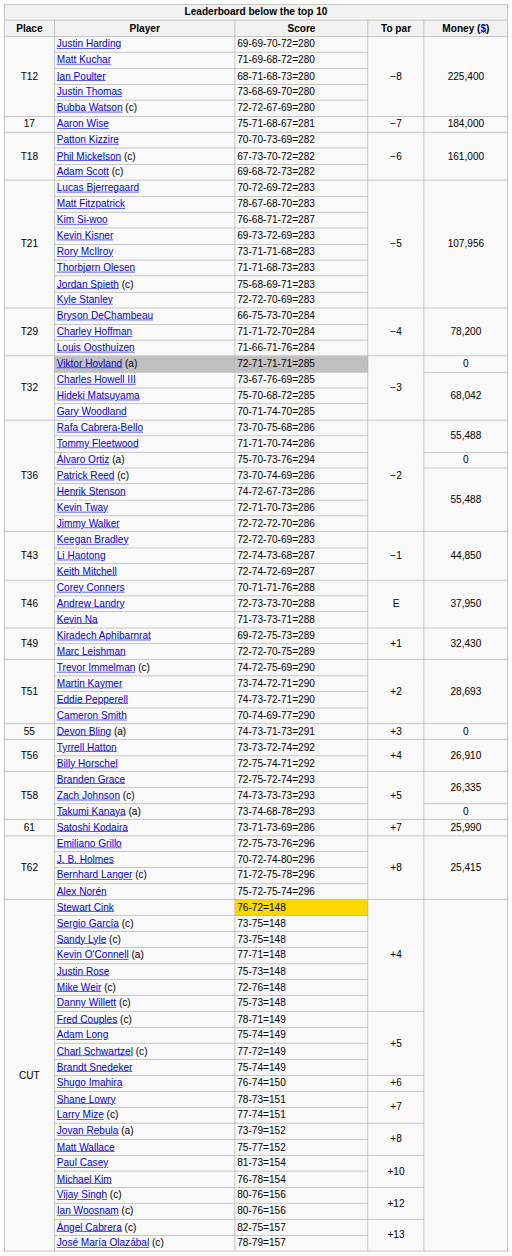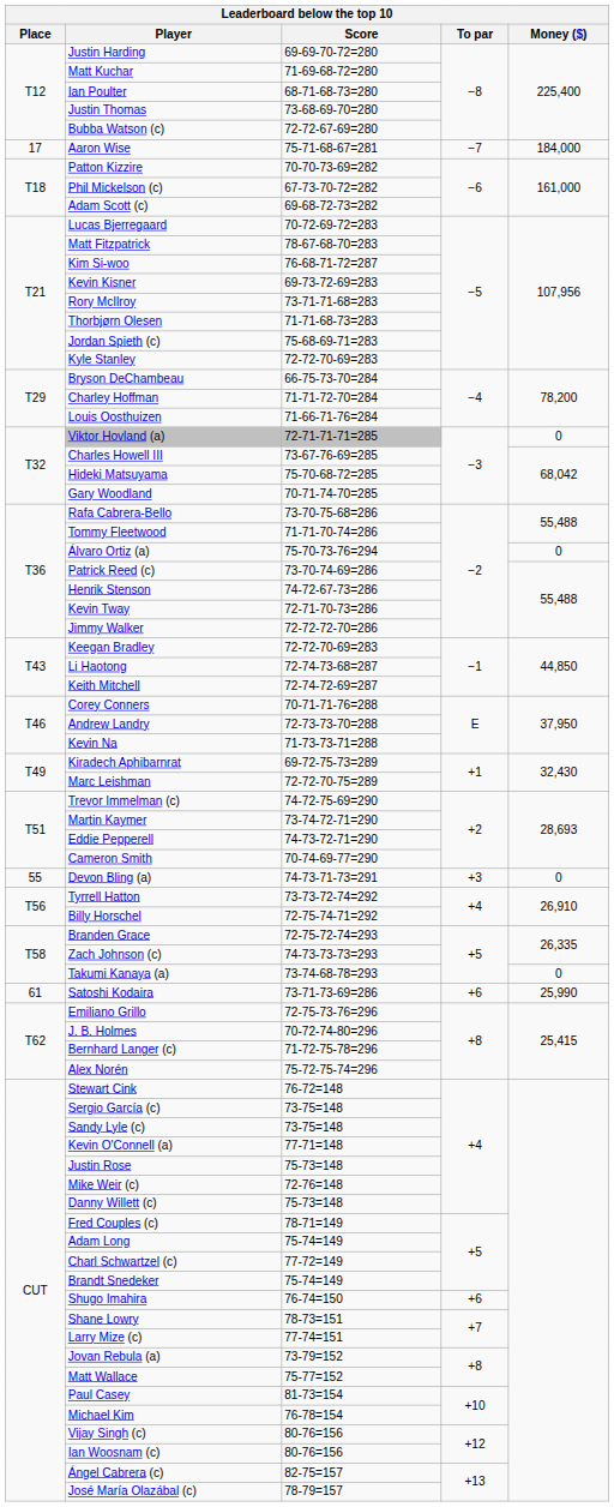 <table class="collapsible collapsed wikitable" style="width:50em;margin-top:-1px;">
 <tr>
 <th scope="col" colspan="6">Leaderboard below the top 10</th>
 </tr>
 <tr>
 <th>Place</th>
 <th>Player</th>
 <th>Score</th>
 <th>To par</th>
 <th>Money (<a href='#'>$</a>)</th>
 </tr>
 <tr>
 <td rowspan=5 align=center>T12</td>
 <td> <a href='#'>Justin Harding</a></td>
 <td>69-69-70-72=280</td>
 <td rowspan=5 align=center>−8</td>
 <td rowspan=5 align=center>225,400</td>
 </tr>
 <tr>
 <td> <a href='#'>Matt Kuchar</a></td>
 <td>71-69-68-72=280</td>
 </tr>
 <tr>
 <td> <a href='#'>Ian Poulter</a></td>
 <td>68-71-68-73=280</td>
 </tr>
 <tr>
 <td> <a href='#'>Justin Thomas</a></td>
 <td>73-68-69-70=280</td>
 </tr>
 <tr>
 <td> <a href='#'>Bubba Watson</a> (c)</td>
 <td>72-72-67-69=280</td>
 </tr>
 <tr>
 <td align=center>17</td>
 <td> <a href='#'>Aaron Wise</a></td>
 <td>75-71-68-67=281</td>
 <td align=center>−7</td>
 <td align=center>184,000</td>
 </tr>
 <tr>
 <td rowspan=3 align=center>T18</td>
 <td> <a href='#'>Patton Kizzire</a></td>
 <td>70-70-73-69=282</td>
 <td rowspan=3 align=center>−6</td>
 <td rowspan=3 align=center>161,000</td>
 </tr>
 <tr>
 <td> <a href='#'>Phil Mickelson</a> (c)</td>
 <td>67-73-70-72=282</td>
 </tr>
 <tr>
 <td> <a href='#'>Adam Scott</a> (c)</td>
 <td>69-68-72-73=282</td>
 </tr>
 <tr>
 <td rowspan=8 align=center>T21</td>
 <td> <a href='#'>Lucas Bjerregaard</a></td>
 <td>70-72-69-72=283</td>
 <td rowspan=8 align=center>−5</td>
 <td rowspan=8 align=center>107,956</td>
 </tr>
 <tr>
 <td> <a href='#'>Matt Fitzpatrick</a></td>
 <td>78-67-68-70=283</td>
 </tr>
 <tr>
 <td> <a href='#'>Kim Si-woo</a></td>
 <td>76-68-71-72=287</td>
 </tr>
 <tr>
 <td> <a href='#'>Kevin Kisner</a></td>
 <td>69-73-72-69=283</td>
 </tr>
 <tr>
 <td> <a href='#'>Rory McIlroy</a></td>
 <td>73-71-71-68=283</td>
 </tr>
 <tr>
 <td> <a href='#'>Thorbjørn Olesen</a></td>
 <td>71-71-68-73=283</td>
 </tr>
 <tr>
 <td> <a href='#'>Jordan Spieth</a> (c)</td>
 <td>75-68-69-71=283</td>
 </tr>
 <tr>
 <td> <a href='#'>Kyle Stanley</a></td>
 <td>72-72-70-69=283</td>
 </tr>
 <tr>
 <td rowspan=3 align=center>T29</td>
 <td> <a href='#'>Bryson DeChambeau</a></td>
 <td>66-75-73-70=284</td>
 <td rowspan=3 align=center>−4</td>
 <td rowspan=3 align=center>78,200</td>
 </tr>
 <tr>
 <td> <a href='#'>Charley Hoffman</a></td>
 <td>71-71-72-70=284</td>
 </tr>
 <tr>
 <td> <a href='#'>Louis Oosthuizen</a></td>
 <td>71-66-71-76=284</td>
 </tr>
 <tr>
 <td rowspan=4 align=center>T32</td>
 <td style="background:silver"> <a href='#'>Viktor Hovland</a> (a)</td>
 <td style="background:silver">72-71-71-71=285</td>
 <td rowspan=4 align=center>−3</td>
 <td align=center>0</td>
 </tr>
 <tr>
 <td> <a href='#'>Charles Howell III</a></td>
 <td>73-67-76-69=285</td>
 <td rowspan=3 align=center>68,042</td>
 </tr>
 <tr>
 <td> <a href='#'>Hideki Matsuyama</a></td>
 <td>75-70-68-72=285</td>
 </tr>
 <tr>
 <td> <a href='#'>Gary Woodland</a></td>
 <td>70-71-74-70=285</td>
 </tr>
 <tr>
 <td rowspan=7 align=center>T36</td>
 <td> <a href='#'>Rafa Cabrera-Bello</a></td>
 <td>73-70-75-68=286</td>
 <td rowspan=7 align=center>−2</td>
 <td rowspan=2 align=center>55,488</td>
 </tr>
 <tr>
 <td> <a href='#'>Tommy Fleetwood</a></td>
 <td>71-71-70-74=286</td>
 </tr>
 <tr>
 <td> <a href='#'>Álvaro Ortiz</a> (a)</td>
 <td>75-70-73-76=294</td>
 <td align=center>0</td>
 </tr>
 <tr>
 <td> <a href='#'>Patrick Reed</a> (c)</td>
 <td>73-70-74-69=286</td>
 <td rowspan=4 align=center>55,488</td>
 </tr>
 <tr>
 <td> <a href='#'>Henrik Stenson</a></td>
 <td>74-72-67-73=286</td>
 </tr>
 <tr>
 <td> <a href='#'>Kevin Tway</a></td>
 <td>72-71-70-73=286</td>
 </tr>
 <tr>
 <td> <a href='#'>Jimmy Walker</a></td>
 <td>72-72-72-70=286</td>
 </tr>
 <tr>
 <td rowspan=3 align=center>T43</td>
 <td> <a href='#'>Keegan Bradley</a></td>
 <td>72-72-70-69=283</td>
 <td rowspan=3 align=center>−1</td>
 <td rowspan=3 align=center>44,850</td>
 </tr>
 <tr>
 <td> <a href='#'>Li Haotong</a></td>
 <td>72-74-73-68=287</td>
 </tr>
 <tr>
 <td> <a href='#'>Keith Mitchell</a></td>
 <td>72-74-72-69=287</td>
 </tr>
 <tr>
 <td rowspan=3 align=center>T46</td>
 <td> <a href='#'>Corey Conners</a></td>
 <td>70-71-71-76=288</td>
 <td rowspan=3 align=center>E</td>
 <td rowspan=3 align=center>37,950</td>
 </tr>
 <tr>
 <td> <a href='#'>Andrew Landry</a></td>
 <td>72-73-73-70=288</td>
 </tr>
 <tr>
 <td> <a href='#'>Kevin Na</a></td>
 <td>71-73-73-71=288</td>
 </tr>
 <tr>
 <td rowspan=2 align=center>T49</td>
 <td> <a href='#'>Kiradech Aphibarnrat</a></td>
 <td>69-72-75-73=289</td>
 <td rowspan=2 align=center>+1</td>
 <td rowspan=2 align=center>32,430</td>
 </tr>
 <tr>
 <td> <a href='#'>Marc Leishman</a></td>
 <td>72-72-70-75=289</td>
 </tr>
 <tr>
 <td rowspan=4 align=center>T51</td>
 <td> <a href='#'>Trevor Immelman</a> (c)</td>
 <td>74-72-75-69=290</td>
 <td rowspan=4 align=center>+2</td>
 <td rowspan=4 align=center>28,693</td>
 </tr>
 <tr>
 <td> <a href='#'>Martin Kaymer</a></td>
 <td>73-74-72-71=290</td>
 </tr>
 <tr>
 <td> <a href='#'>Eddie Pepperell</a></td>
 <td>74-73-72-71=290</td>
 </tr>
 <tr>
 <td> <a href='#'>Cameron Smith</a></td>
 <td>70-74-69-77=290</td>
 </tr>
 <tr>
 <td align=center>55</td>
 <td> <a href='#'>Devon Bling</a> (a)</td>
 <td>74-73-71-73=291</td>
 <td align=center>+3</td>
 <td align=center>0</td>
 </tr>
 <tr>
 <td rowspan=2 align=center>T56</td>
 <td> <a href='#'>Tyrrell Hatton</a></td>
 <td>73-73-72-74=292</td>
 <td rowspan=2 align=center>+4</td>
 <td rowspan=2 align=center>26,910</td>
 </tr>
 <tr>
 <td> <a href='#'>Billy Horschel</a></td>
 <td>72-75-74-71=292</td>
 </tr>
 <tr>
 <td rowspan=3 align=center>T58</td>
 <td> <a href='#'>Branden Grace</a></td>
 <td>72-75-72-74=293</td>
 <td rowspan=3 align=center>+5</td>
 <td rowspan=2 align=center>26,335</td>
 </tr>
 <tr>
 <td> <a href='#'>Zach Johnson</a> (c)</td>
 <td>74-73-73-73=293</td>
 </tr>
 <tr>
 <td> <a href='#'>Takumi Kanaya</a> (a)</td>
 <td>73-74-68-78=293</td>
 <td align=center>0</td>
 </tr>
 <tr>
 <td align=center>61</td>
 <td> <a href='#'>Satoshi Kodaira</a></td>
 <td>73-71-73-69=286</td>
-<td align=center>+7</td>
+<td align=center>+6</td>
 <td align=center>25,990</td>
 </tr>
 <tr>
 <td rowspan=4 align=center>T62</td>
 <td> <a href='#'>Emiliano Grillo</a></td>
 <td>72-75-73-76=296</td>
 <td rowspan=4 align=center>+8</td>
 <td rowspan=4 align=center>25,415</td>
 </tr>
 <tr>
 <td> <a href='#'>J. B. Holmes</a></td>
 <td>70-72-74-80=296</td>
 </tr>
 <tr>
 <td> <a href='#'>Bernhard Langer</a> (c)</td>
 <td>71-72-75-78=296</td>
 </tr>
 <tr>
 <td> <a href='#'>Alex Norén</a></td>
 <td>75-72-75-74=296</td>
 </tr>
 <tr>
 <td rowspan=22 align=center>CUT</td>
 <td> <a href='#'>Stewart Cink</a></td>
-<td style="background: gold;">76-72=148</td>
+<td>76-72=148</td>
 <td rowspan=7 align=center>+4</td>
 <td rowspan=22 align=center></td>
 </tr>
 <tr>
 <td> <a href='#'>Sergio García</a> (c)</td>
 <td>73-75=148</td>
 </tr>
 <tr>
 <td> <a href='#'>Sandy Lyle</a> (c)</td>
 <td>73-75=148</td>
 </tr>
 <tr>
 <td> <a href='#'>Kevin O'Connell</a> (a)</td>
 <td>77-71=148</td>
 </tr>
 <tr>
 <td> <a href='#'>Justin Rose</a></td>
 <td>75-73=148</td>
 </tr>
 <tr>
 <td> <a href='#'>Mike Weir</a> (c)</td>
 <td>72-76=148</td>
 </tr>
 <tr>
 <td> <a href='#'>Danny Willett</a> (c)</td>
 <td>75-73=148</td>
 </tr>
 <tr>
 <td> <a href='#'>Fred Couples</a> (c)</td>
 <td>78-71=149</td>
 <td rowspan=4 align=center>+5</td>
 </tr>
 <tr>
 <td> <a href='#'>Adam Long</a></td>
 <td>75-74=149</td>
 </tr>
 <tr>
 <td> <a href='#'>Charl Schwartzel</a> (c)</td>
 <td>77-72=149</td>
 </tr>
 <tr>
 <td> <a href='#'>Brandt Snedeker</a></td>
 <td>75-74=149</td>
 </tr>
 <tr>
 <td> <a href='#'>Shugo Imahira</a></td>
 <td>76-74=150</td>
 <td align=center>+6</td>
 </tr>
 <tr>
 <td> <a href='#'>Shane Lowry</a></td>
 <td>78-73=151</td>
 <td rowspan=2 align=center>+7</td>
 </tr>
 <tr>
 <td> <a href='#'>Larry Mize</a> (c)</td>
 <td>77-74=151</td>
 </tr>
 <tr>
 <td> <a href='#'>Jovan Rebula</a> (a)</td>
 <td>73-79=152</td>
 <td rowspan=2 align=center>+8</td>
 </tr>
 <tr>
 <td> <a href='#'>Matt Wallace</a></td>
 <td>75-77=152</td>
 </tr>
 <tr>
 <td> <a href='#'>Paul Casey</a></td>
 <td>81-73=154</td>
 <td rowspan=2 align=center>+10</td>
 </tr>
 <tr>
 <td> <a href='#'>Michael Kim</a></td>
 <td>76-78=154</td>
 </tr>
 <tr>
 <td> <a href='#'>Vijay Singh</a> (c)</td>
 <td>80-76=156</td>
 <td rowspan=2 align=center>+12</td>
 </tr>
 <tr>
 <td> <a href='#'>Ian Woosnam</a> (c)</td>
 <td>80-76=156</td>
 </tr>
 <tr>
 <td> <a href='#'>Ángel Cabrera</a> (c)</td>
 <td>82-75=157</td>
 <td rowspan=2 align=center>+13</td>
 </tr>
 <tr>
 <td> <a href='#'>José María Olazábal</a> (c)</td>
 <td>78-79=157</td>
 </tr>
 </table>
